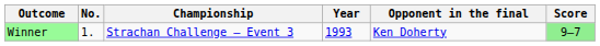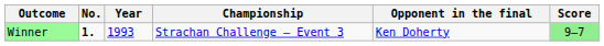 <table class="wikitable sortable">
 <tr>
 <th width="80">Outcome</th>
 <th width="20">No.</th>
+<th width="50">Year</th>
 <th style="width:250px;">Championship</th>
-<th width="50">Year</th>
 <th style="width:200px;">Opponent in the final</th>
 <th style="width:50px;">Score</th>
 </tr>
 <tr>
 <td style="background:#98fb98;">Winner</td>
-<td>1.</td>
+<td><strong>1.</strong></td>
+<td><a href='#'>1993</a></td>
 <td><a href='#'>Strachan Challenge – Event 3</a></td>
-<td><a href='#'>1993</a></td>
 <td> <a href='#'>Ken Doherty</a></td>
 <td align="center" style="background: lightgreen;">9–7</td>
 </tr>
 </table>
